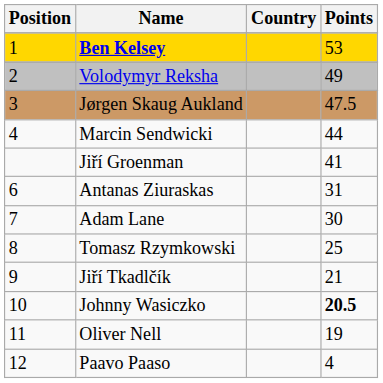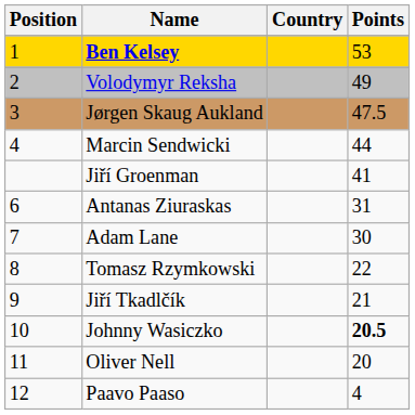 <table class="wikitable">
 <tr>
 <th>Position</th>
 <th>Name</th>
 <th>Country</th>
 <th>Points</th>
 </tr>
 <tr>
 </tr>
 <tr style="background:gold;">
 <td>1</td>
 <td><strong><a href='#'>Ben Kelsey</a></strong></td>
 <td></td>
 <td>53</td>
 </tr>
 <tr>
 </tr>
 <tr style="background:silver;">
 <td>2</td>
 <td><a href='#'>Volodymyr Reksha</a></td>
 <td></td>
 <td>49</td>
 </tr>
 <tr>
 </tr>
 <tr style="background:#c96;">
 <td>3</td>
 <td>Jørgen Skaug Aukland</td>
 <td></td>
 <td>47.5</td>
 </tr>
 <tr>
 <td>4</td>
 <td>Marcin Sendwicki</td>
 <td></td>
 <td>44</td>
 </tr>
 <tr>
 <td></td>
 <td>Jiří Groenman</td>
 <td></td>
 <td>41</td>
 </tr>
 <tr>
 <td>6</td>
 <td>Antanas Ziuraskas</td>
 <td></td>
 <td>31</td>
 </tr>
 <tr>
 <td>7</td>
 <td>Adam Lane</td>
 <td></td>
 <td>30</td>
 </tr>
 <tr>
 <td>8</td>
 <td>Tomasz Rzymkowski</td>
 <td></td>
-<td>25</td>
+<td>22</td>
 </tr>
 <tr>
 <td>9</td>
 <td>Jiří Tkadlčík</td>
 <td></td>
 <td>21</td>
 </tr>
 <tr>
 <td>10</td>
 <td>Johnny Wasiczko</td>
 <td></td>
 <td><strong>20.5</strong></td>
 </tr>
 <tr>
 <td>11</td>
 <td>Oliver Nell</td>
 <td></td>
-<td>19</td>
+<td>20</td>
 </tr>
 <tr>
 <td>12</td>
 <td>Paavo Paaso</td>
 <td></td>
 <td>4</td>
 </tr>
 </table>
